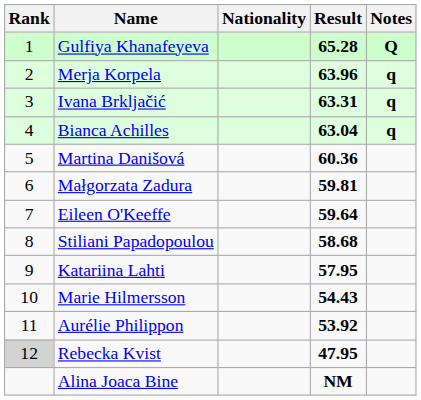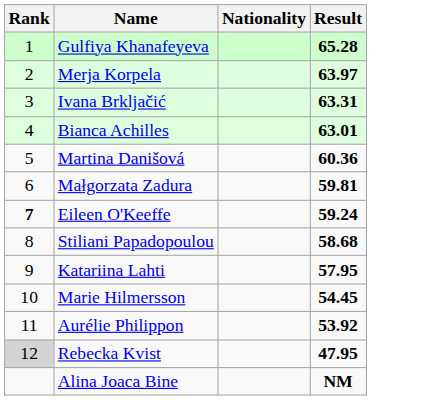 <table class="wikitable sortable" style="text-align:center">
 <tr>
 <th>Rank</th>
 <th>Name</th>
 <th>Nationality</th>
 <th>Result</th>
-<th>Notes</th>
 </tr>
 <tr bgcolor=ccffcc>
 <td>1</td>
 <td align=left><a href='#'>Gulfiya Khanafeyeva</a></td>
 <td align=left></td>
 <td><strong>65.28</strong></td>
-<td><strong>Q</strong></td>
 </tr>
 <tr bgcolor=ddffdd>
 <td>2</td>
 <td align=left><a href='#'>Merja Korpela</a></td>
 <td align=left></td>
-<td><strong>63.96</strong></td>
-<td><strong>q</strong></td>
+<td><strong>63.97</strong></td>
 </tr>
 <tr bgcolor=ddffdd>
 <td>3</td>
 <td align=left><a href='#'>Ivana Brkljačić</a></td>
 <td align=left></td>
 <td><strong>63.31</strong></td>
-<td><strong>q</strong></td>
 </tr>
 <tr bgcolor=ddffdd>
 <td>4</td>
 <td align=left><a href='#'>Bianca Achilles</a></td>
 <td align=left></td>
-<td><strong>63.04</strong></td>
-<td><strong>q</strong></td>
+<td><strong>63.01</strong></td>
 </tr>
 <tr>
 <td>5</td>
 <td align=left><a href='#'>Martina Danišová</a></td>
 <td align=left></td>
 <td><strong>60.36</strong></td>
-<td></td>
 </tr>
 <tr>
 <td>6</td>
 <td align=left><a href='#'>Małgorzata Zadura</a></td>
 <td align=left></td>
 <td><strong>59.81</strong></td>
-<td></td>
 </tr>
 <tr>
-<td>7</td>
+<td><strong>7</strong></td>
 <td align=left><a href='#'>Eileen O'Keeffe</a></td>
 <td align=left></td>
-<td><strong>59.64</strong></td>
-<td></td>
+<td><strong>59.24</strong></td>
 </tr>
 <tr>
 <td>8</td>
 <td align=left><a href='#'>Stiliani Papadopoulou</a></td>
 <td align=left></td>
 <td><strong>58.68</strong></td>
-<td></td>
 </tr>
 <tr>
 <td>9</td>
 <td align=left><a href='#'>Katariina Lahti</a></td>
 <td align=left></td>
 <td><strong>57.95</strong></td>
-<td></td>
 </tr>
 <tr>
 <td>10</td>
 <td align=left><a href='#'>Marie Hilmersson</a></td>
 <td align=left></td>
-<td><strong>54.43</strong></td>
-<td></td>
+<td><strong>54.45</strong></td>
 </tr>
 <tr>
 <td>11</td>
 <td align=left><a href='#'>Aurélie Philippon</a></td>
 <td align=left></td>
 <td><strong>53.92</strong></td>
-<td></td>
 </tr>
 <tr>
 <td style="background: lightgrey;">12</td>
 <td align=left><a href='#'>Rebecka Kvist</a></td>
 <td align=left></td>
 <td><strong>47.95</strong></td>
-<td></td>
 </tr>
 <tr>
 <td></td>
 <td align=left><a href='#'>Alina Joaca Bine</a></td>
 <td align=left></td>
 <td><strong>NM</strong></td>
-<td></td>
 </tr>
 </table>
